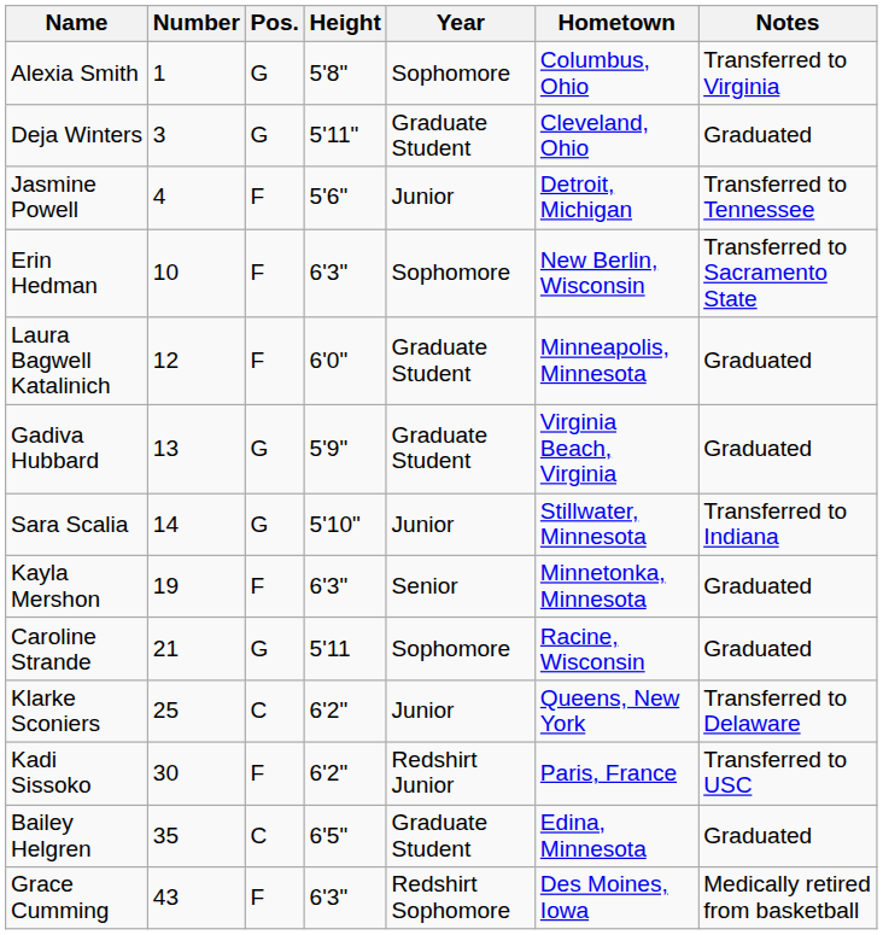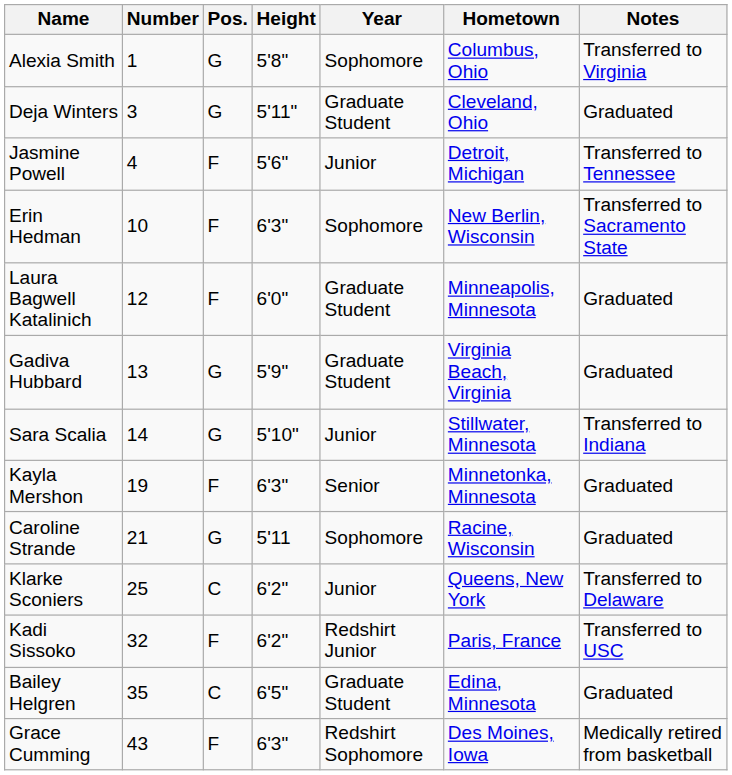 <table class="wikitable sortable" border="1">
 <tr>
 <th>Name</th>
 <th>Number</th>
 <th>Pos.</th>
 <th>Height</th>
 <th>Year</th>
 <th>Hometown</th>
 <th class="unsortable">Notes</th>
 </tr>
 <tr>
 <td>Alexia Smith</td>
 <td>1</td>
 <td>G</td>
 <td>5'8"</td>
 <td>Sophomore</td>
 <td><a href='#'>Columbus, Ohio</a></td>
 <td>Transferred to <a href='#'>Virginia</a></td>
 </tr>
 <tr>
 <td>Deja Winters</td>
 <td>3</td>
 <td>G</td>
 <td>5'11"</td>
 <td>Graduate Student</td>
 <td><a href='#'>Cleveland, Ohio</a></td>
 <td>Graduated</td>
 </tr>
 <tr>
 <td>Jasmine Powell</td>
 <td>4</td>
 <td>F</td>
 <td>5'6"</td>
 <td>Junior</td>
 <td><a href='#'>Detroit, Michigan</a></td>
 <td>Transferred to <a href='#'>Tennessee</a></td>
 </tr>
 <tr>
 <td>Erin Hedman</td>
 <td>10</td>
 <td>F</td>
 <td>6'3"</td>
 <td>Sophomore</td>
 <td><a href='#'>New Berlin, Wisconsin</a></td>
 <td>Transferred to <a href='#'>Sacramento State</a></td>
 </tr>
 <tr>
 <td>Laura Bagwell Katalinich</td>
 <td>12</td>
 <td>F</td>
 <td>6'0"</td>
 <td>Graduate Student</td>
 <td><a href='#'>Minneapolis, Minnesota</a></td>
 <td>Graduated</td>
 </tr>
 <tr>
 <td>Gadiva Hubbard</td>
 <td>13</td>
 <td>G</td>
 <td>5'9"</td>
 <td>Graduate Student</td>
 <td><a href='#'>Virginia Beach, Virginia</a></td>
 <td>Graduated</td>
 </tr>
 <tr>
 <td>Sara Scalia</td>
 <td>14</td>
 <td>G</td>
 <td>5'10"</td>
 <td>Junior</td>
 <td><a href='#'>Stillwater, Minnesota</a></td>
 <td>Transferred to <a href='#'>Indiana</a></td>
 </tr>
 <tr>
 <td>Kayla Mershon</td>
 <td>19</td>
 <td>F</td>
 <td>6'3"</td>
 <td>Senior</td>
 <td><a href='#'>Minnetonka, Minnesota</a></td>
 <td>Graduated</td>
 </tr>
 <tr>
 <td>Caroline Strande</td>
 <td>21</td>
 <td>G</td>
 <td>5'11</td>
 <td>Sophomore</td>
 <td><a href='#'>Racine, Wisconsin</a></td>
 <td>Graduated</td>
 </tr>
 <tr>
 <td>Klarke Sconiers</td>
 <td>25</td>
 <td>C</td>
 <td>6'2"</td>
 <td>Junior</td>
 <td><a href='#'>Queens, New York</a></td>
 <td>Transferred to <a href='#'>Delaware</a></td>
 </tr>
 <tr>
 <td>Kadi Sissoko</td>
-<td>30</td>
+<td>32</td>
 <td>F</td>
 <td>6'2"</td>
 <td>Redshirt Junior</td>
 <td><a href='#'>Paris, France</a></td>
 <td>Transferred to <a href='#'>USC</a></td>
 </tr>
 <tr>
 <td>Bailey Helgren</td>
 <td>35</td>
 <td>C</td>
 <td>6'5"</td>
 <td>Graduate Student</td>
 <td><a href='#'>Edina, Minnesota</a></td>
 <td>Graduated</td>
 </tr>
 <tr>
 <td>Grace Cumming</td>
 <td>43</td>
 <td>F</td>
 <td>6'3"</td>
 <td>Redshirt Sophomore</td>
 <td><a href='#'>Des Moines, Iowa</a></td>
 <td>Medically retired from basketball</td>
 </tr>
 </table>
